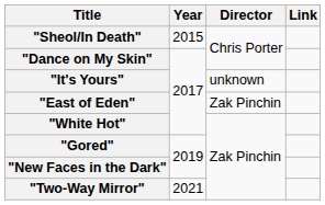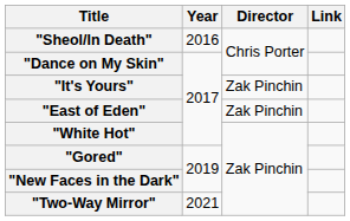 <table class="wikitable plainrowheaders">
 <tr>
 <th>Title</th>
 <th>Year</th>
 <th>Director</th>
 <th>Link</th>
 </tr>
 <tr>
 <th scope="row">"Sheol/In Death"</th>
-<td style="text-align:center;">2015</td>
+<td style="text-align:center;">2016</td>
 <td rowspan="2">Chris Porter</td>
 <td></td>
 </tr>
 <tr>
 <th scope="row">"Dance on My Skin"</th>
 <td style="text-align:center;" rowspan="4">2017</td>
 <td></td>
 </tr>
 <tr>
 <th scope="row">"It's Yours"</th>
-<td>unknown</td>
+<td>Zak Pinchin</td>
 <td></td>
 </tr>
 <tr>
 <th scope="row">"East of Eden"</th>
 <td>Zak Pinchin</td>
 <td></td>
 </tr>
 <tr>
 <th scope="row">"White Hot"</th>
 <td rowspan="4">Zak Pinchin</td>
 <td></td>
 </tr>
 <tr>
 <th scope="row">"Gored"</th>
 <td rowspan="2">2019</td>
 <td></td>
 </tr>
 <tr>
 <th scope="row">"New Faces in the Dark"</th>
 <td></td>
 </tr>
 <tr>
 <th scope="row">"Two-Way Mirror"</th>
 <td>2021</td>
 <td></td>
 </tr>
 </table>
